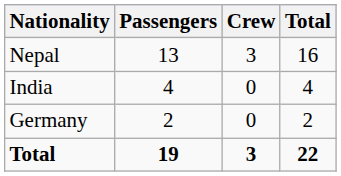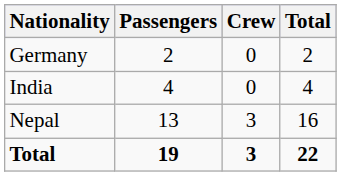 <table class="wikitable">
 <tr style="background:#ccccff;">
 <th rowspan=1>Nationality</th>
 <th colspan=1>Passengers</th>
 <th colspan=1>Crew</th>
 <th colspan=1>Total</th>
 </tr>
 <tr valign=top>
-<td>Nepal</td>
-<td style="text-align:center;">13</td>
-<td style="text-align:center;">3</td>
-<td style="text-align:center;">16</td>
+<td>Germany</td>
+<td style="text-align:center;">2</td>
+<td style="text-align:center;">0</td>
+<td style="text-align:center;">2</td>
 </tr>
 <tr valign=top>
 <td>India</td>
 <td style="text-align:center;">4</td>
 <td style="text-align:center;">0</td>
 <td style="text-align:center;">4</td>
 </tr>
 <tr valign=top>
-<td>Germany</td>
-<td style="text-align:center;">2</td>
-<td style="text-align:center;">0</td>
-<td style="text-align:center;">2</td>
+<td>Nepal</td>
+<td style="text-align:center;">13</td>
+<td style="text-align:center;">3</td>
+<td style="text-align:center;">16</td>
 </tr>
 <tr valign=top>
 <td><strong>Total</strong></td>
 <td style="text-align:center;"><strong>19</strong></td>
 <td style="text-align:center;"><strong>3</strong></td>
 <td style="text-align:center;"><strong>22</strong></td>
 </tr>
 </table>
